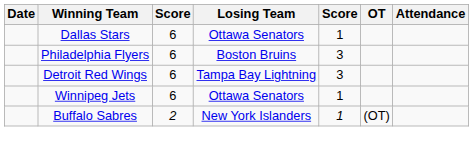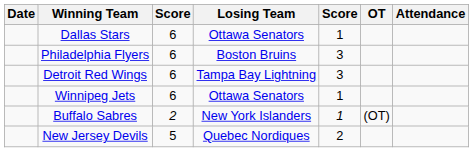 <table class="wikitable" style="text-align:center">
 <tr>
 <th>Date</th>
 <th>Winning Team</th>
 <th>Score</th>
 <th>Losing Team</th>
 <th>Score</th>
 <th>OT</th>
 <th>Attendance</th>
 </tr>
 <tr>
 <td></td>
 <td><a href='#'>Dallas Stars</a></td>
 <td>6</td>
 <td><a href='#'>Ottawa Senators</a></td>
 <td>1</td>
 <td></td>
 <td></td>
 </tr>
 <tr>
 <td></td>
 <td><a href='#'>Philadelphia Flyers</a></td>
 <td>6</td>
 <td><a href='#'>Boston Bruins</a></td>
 <td>3</td>
 <td></td>
 <td></td>
 </tr>
 <tr>
 <td></td>
 <td><a href='#'>Detroit Red Wings</a></td>
 <td>6</td>
 <td><a href='#'>Tampa Bay Lightning</a></td>
 <td>3</td>
 <td></td>
 <td></td>
 </tr>
 <tr>
 <td></td>
 <td><a href='#'>Winnipeg Jets</a></td>
 <td>6</td>
 <td><a href='#'>Ottawa Senators</a></td>
 <td>1</td>
 <td></td>
 <td></td>
 </tr>
 <tr>
 <td></td>
 <td><a href='#'>Buffalo Sabres</a></td>
 <td><em>2</em></td>
 <td><a href='#'>New York Islanders</a></td>
 <td><em>1</em></td>
 <td>(OT)</td>
 <td></td>
 </tr>
+<tr>
+<td></td>
+<td><a href='#'>New Jersey Devils</a></td>
+<td>5</td>
+<td><a href='#'>Quebec Nordiques</a></td>
+<td>2</td>
+<td></td>
+<td></td>
+</tr>
 </table>
